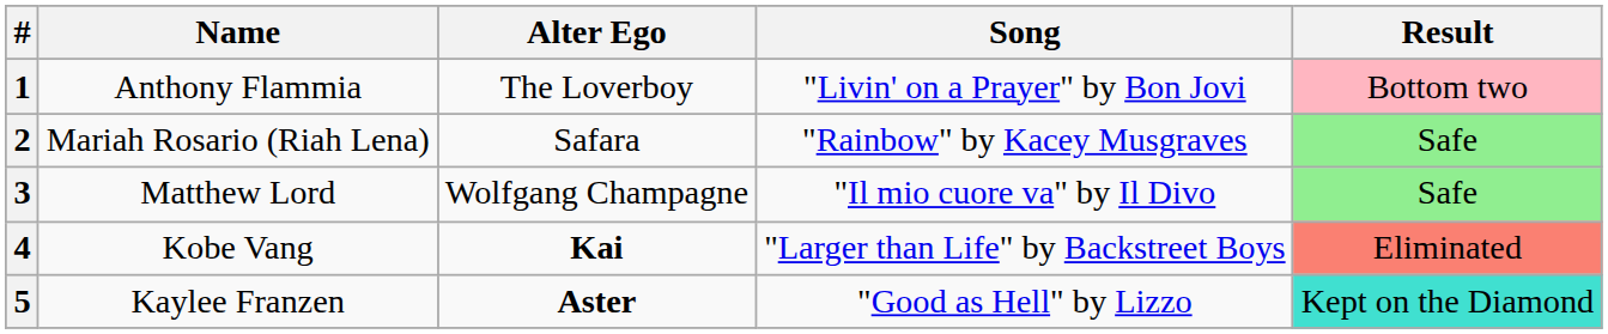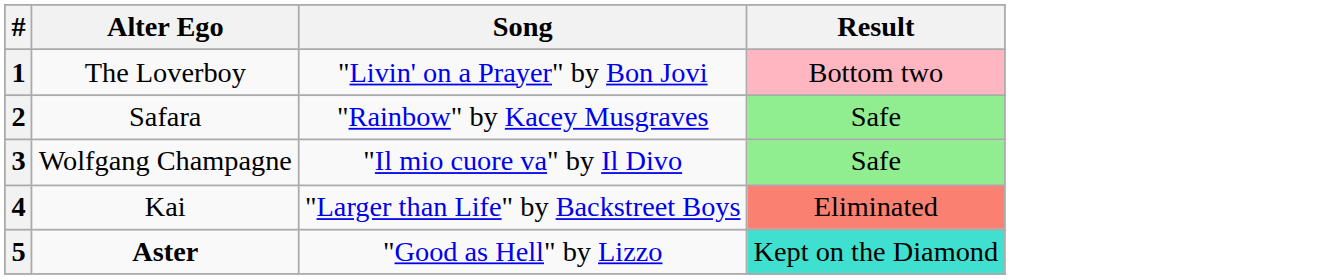 <table class="wikitable plainrowheaders" style="text-align: center;">
 <tr>
 <th>#</th>
-<th>Name</th>
 <th>Alter Ego</th>
 <th>Song</th>
 <th>Result</th>
 </tr>
 <tr>
 <th>1</th>
-<td>Anthony Flammia</td>
 <td>The Loverboy</td>
 <td>"<a href='#'>Livin' on a Prayer</a>" by <a href='#'>Bon Jovi</a></td>
 <td bgcolor=lightpink>Bottom two</td>
 </tr>
 <tr>
 <th>2</th>
-<td>Mariah Rosario (Riah Lena)</td>
 <td>Safara</td>
 <td>"<a href='#'>Rainbow</a>" by <a href='#'>Kacey Musgraves</a></td>
 <td bgcolor=lightgreen>Safe</td>
 </tr>
 <tr>
 <th>3</th>
-<td>Matthew Lord</td>
 <td>Wolfgang Champagne</td>
 <td>"<a href='#'>Il mio cuore va</a>" by <a href='#'>Il Divo</a></td>
 <td bgcolor=lightgreen>Safe</td>
 </tr>
 <tr>
 <th>4</th>
-<td>Kobe Vang</td>
-<td><strong>Kai</strong></td>
+<td>Kai</td>
 <td>"<a href='#'>Larger than Life</a>" by <a href='#'>Backstreet Boys</a></td>
 <td bgcolor=salmon>Eliminated</td>
 </tr>
 <tr>
 <th>5</th>
-<td>Kaylee Franzen</td>
 <td><strong>Aster</strong></td>
 <td>"<a href='#'>Good as Hell</a>" by <a href='#'>Lizzo</a></td>
 <td bgcolor=turquoise>Kept on the Diamond</td>
 </tr>
 </table>
